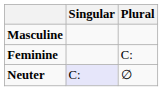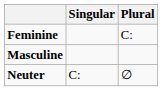 <table class="wikitable">
 <tr>
 <th></th>
 <th>Singular</th>
 <th>Plural</th>
 </tr>
 <tr>
+<td><strong>Feminine</strong></td>
+<td></td>
+<td> C:</td>
+</tr>
+<tr>
 <td><strong>Masculine</strong></td>
 <td></td>
 <td></td>
 </tr>
 <tr>
-<td><strong>Feminine</strong></td>
-<td></td>
+<td><strong>Neuter</strong></td>
 <td> C:</td>
-</tr>
-<tr>
-<td><strong>Neuter</strong></td>
-<td style="background: lavender;"> C:</td>
 <td>∅</td>
 </tr>
 </table>
